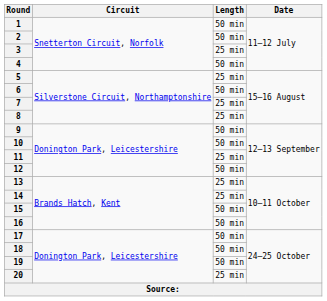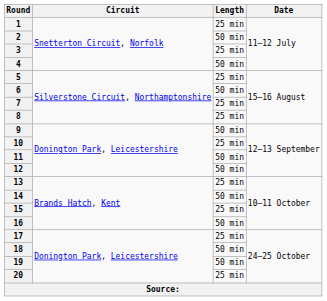 <table class="wikitable" style="font-size: 85%;">
 <tr>
 <th>Round</th>
 <th>Circuit</th>
 <th>Length</th>
 <th>Date</th>
 </tr>
 <tr>
 <th>1</th>
 <td rowspan=4><a href='#'>Snetterton Circuit</a>, <a href='#'>Norfolk</a></td>
-<td>50 min</td>
+<td>25 min</td>
 <td rowspan=4>11–12 July</td>
 </tr>
 <tr>
 <th>2</th>
 <td>50 min</td>
 </tr>
 <tr>
 <th>3</th>
 <td>25 min</td>
 </tr>
 <tr>
 <th>4</th>
 <td>50 min</td>
 </tr>
 <tr>
 <th>5</th>
 <td rowspan=4><a href='#'>Silverstone Circuit</a>, <a href='#'>Northamptonshire</a></td>
 <td>25 min</td>
 <td rowspan=4>15–16 August</td>
 </tr>
 <tr>
 <th>6</th>
 <td>50 min</td>
 </tr>
 <tr>
 <th>7</th>
 <td>25 min</td>
 </tr>
 <tr>
 <th>8</th>
 <td>25 min</td>
 </tr>
 <tr>
 <th>9</th>
 <td rowspan=4><a href='#'>Donington Park</a>, <a href='#'>Leicestershire</a></td>
 <td>50 min</td>
 <td rowspan=4>12–13 September</td>
 </tr>
 <tr>
 <th>10</th>
-<td>50 min</td>
+<td>25 min</td>
 </tr>
 <tr>
 <th>11</th>
-<td>25 min</td>
+<td>50 min</td>
 </tr>
 <tr>
 <th>12</th>
 <td>50 min</td>
 </tr>
 <tr>
 <th>13</th>
 <td rowspan=4><a href='#'>Brands Hatch</a>, <a href='#'>Kent</a></td>
 <td>25 min</td>
 <td rowspan=4>10–11 October</td>
 </tr>
 <tr>
 <th>14</th>
-<td>25 min</td>
+<td>50 min</td>
 </tr>
 <tr>
 <th>15</th>
-<td>50 min</td>
+<td>25 min</td>
 </tr>
 <tr>
 <th>16</th>
 <td>50 min</td>
 </tr>
 <tr>
 <th>17</th>
 <td rowspan=4><a href='#'>Donington Park</a>, <a href='#'>Leicestershire</a></td>
-<td>50 min</td>
+<td>25 min</td>
 <td rowspan=4>24–25 October</td>
 </tr>
 <tr>
 <th>18</th>
 <td>50 min</td>
 </tr>
 <tr>
 <th>19</th>
 <td>50 min</td>
 </tr>
 <tr>
 <th>20</th>
 <td>25 min</td>
 </tr>
 <tr>
 <th colspan=4>Source:</th>
 </tr>
 </table>
